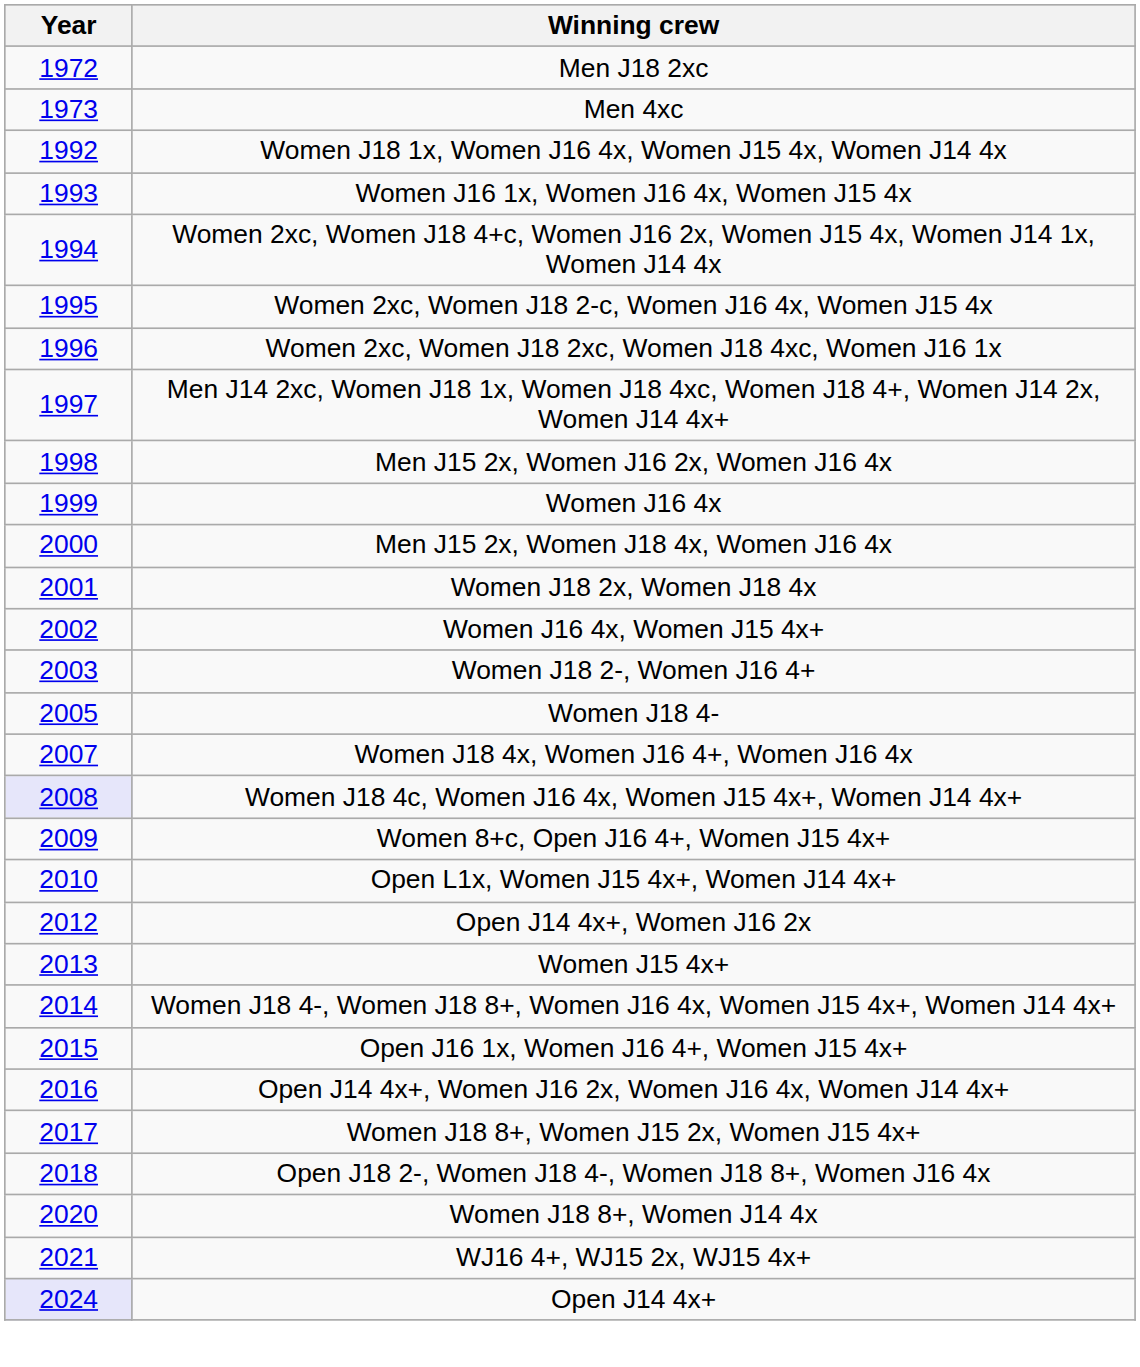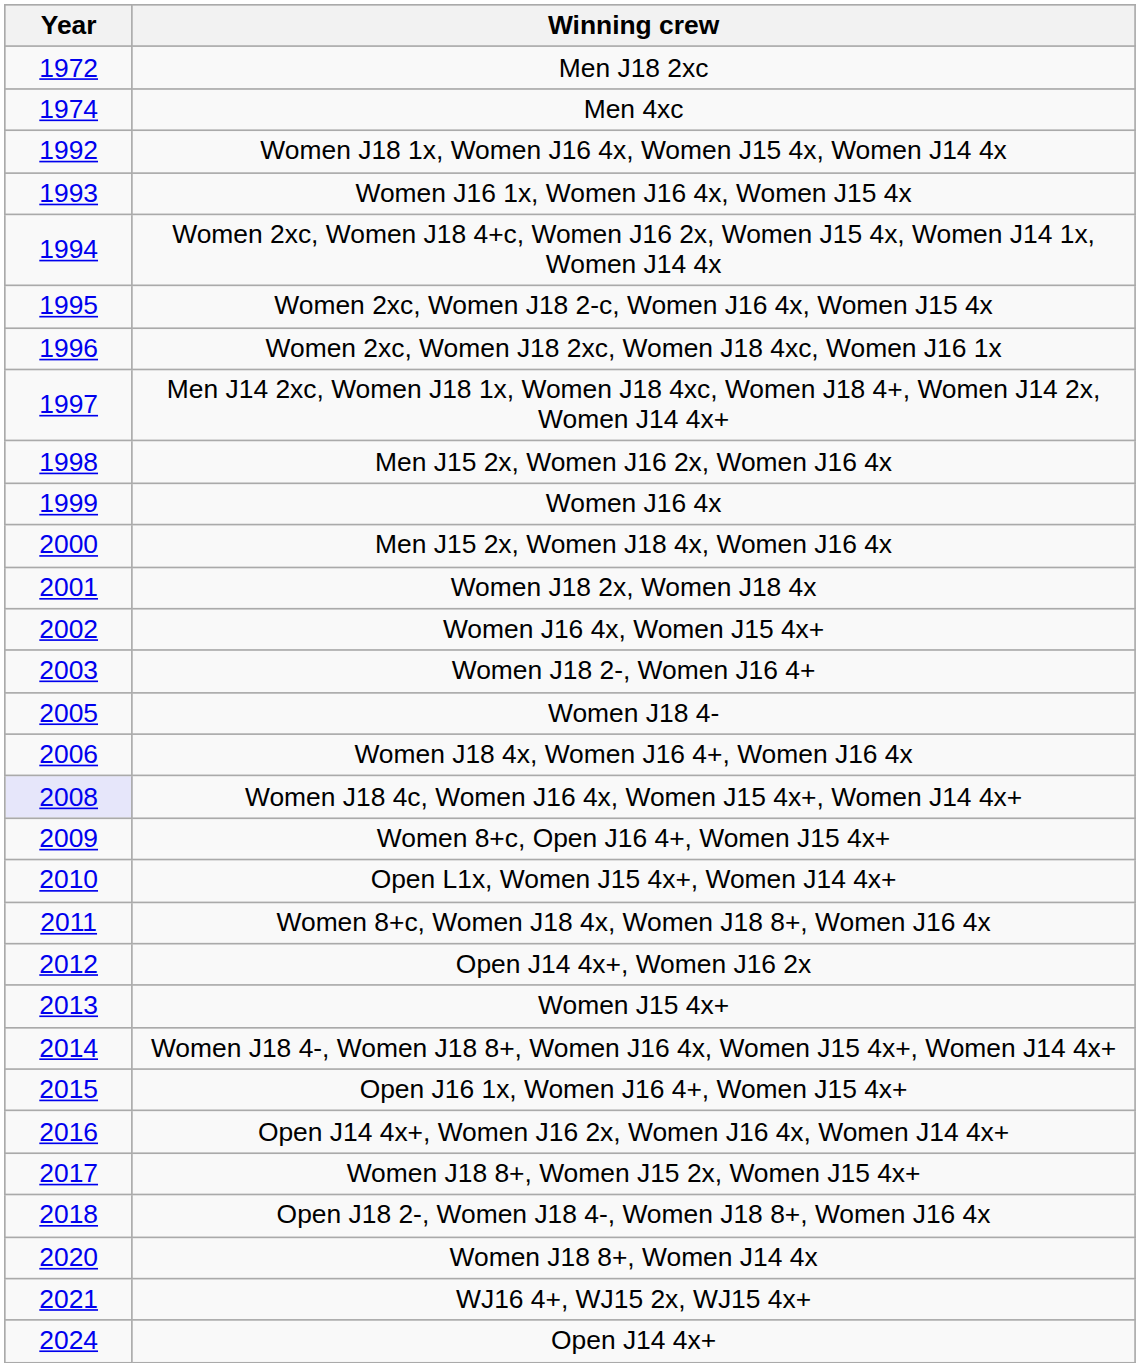 <table class="wikitable" style="text-align:center">
 <tr>
 <th width=70>Year</th>
 <th width=600>Winning crew</th>
 </tr>
 <tr>
 <td><a href='#'>1972</a></td>
 <td>Men J18 2xc</td>
 </tr>
 <tr>
-<td><a href='#'>1973</a></td>
+<td><a href='#'>1974</a></td>
 <td>Men 4xc </td>
 </tr>
 <tr>
 <td><a href='#'>1992</a></td>
 <td>Women J18 1x, Women J16 4x, Women J15 4x, Women J14 4x</td>
 </tr>
 <tr>
 <td><a href='#'>1993</a></td>
 <td>Women J16 1x, Women J16 4x, Women J15 4x</td>
 </tr>
 <tr>
 <td><a href='#'>1994</a></td>
 <td>Women 2xc, Women J18 4+c, Women J16 2x, Women J15 4x, Women J14 1x, Women J14 4x</td>
 </tr>
 <tr>
 <td><a href='#'>1995</a></td>
 <td>Women 2xc, Women J18 2-c, Women J16 4x, Women J15 4x</td>
 </tr>
 <tr>
 <td><a href='#'>1996</a></td>
 <td>Women 2xc, Women J18 2xc, Women J18 4xc, Women J16 1x</td>
 </tr>
 <tr>
 <td><a href='#'>1997</a></td>
 <td>Men J14 2xc, Women J18 1x, Women J18 4xc, Women J18 4+, Women J14 2x, Women J14 4x+</td>
 </tr>
 <tr>
 <td><a href='#'>1998</a></td>
 <td>Men J15 2x, Women J16 2x, Women J16 4x</td>
 </tr>
 <tr>
 <td><a href='#'>1999</a></td>
 <td>Women J16 4x</td>
 </tr>
 <tr>
 <td><a href='#'>2000</a></td>
 <td>Men J15 2x, Women J18 4x, Women J16 4x</td>
 </tr>
 <tr>
 <td><a href='#'>2001</a></td>
 <td>Women J18 2x, Women J18 4x</td>
 </tr>
 <tr>
 <td><a href='#'>2002</a></td>
 <td>Women J16 4x, Women J15 4x+</td>
 </tr>
 <tr>
 <td><a href='#'>2003</a></td>
 <td>Women J18 2-, Women J16 4+</td>
 </tr>
 <tr>
 <td><a href='#'>2005</a></td>
 <td>Women J18 4-</td>
 </tr>
 <tr>
-<td><a href='#'>2007</a></td>
+<td><a href='#'>2006</a></td>
 <td>Women J18 4x, Women J16 4+, Women J16 4x</td>
 </tr>
 <tr>
 <td style="background: lavender;"><a href='#'>2008</a></td>
 <td>Women J18 4c, Women J16 4x, Women J15 4x+, Women J14 4x+</td>
 </tr>
 <tr>
 <td><a href='#'>2009</a></td>
 <td>Women 8+c, Open J16 4+, Women J15 4x+</td>
 </tr>
 <tr>
 <td><a href='#'>2010</a></td>
 <td>Open L1x, Women J15 4x+, Women J14 4x+</td>
+</tr>
+<tr>
+<td><a href='#'>2011</a></td>
+<td>Women 8+c, Women J18 4x, Women J18 8+, Women J16 4x</td>
 </tr>
 <tr>
 <td><a href='#'>2012</a></td>
 <td>Open J14 4x+, Women J16 2x  </td>
 </tr>
 <tr>
 <td><a href='#'>2013</a></td>
 <td>Women J15 4x+ </td>
 </tr>
 <tr>
 <td><a href='#'>2014</a></td>
 <td>Women J18 4-, Women J18 8+, Women J16 4x, Women J15 4x+, Women J14 4x+ </td>
 </tr>
 <tr>
 <td><a href='#'>2015</a></td>
 <td>Open J16 1x, Women J16 4+, Women J15 4x+ </td>
 </tr>
 <tr>
 <td><a href='#'>2016</a></td>
 <td>Open J14 4x+, Women J16 2x, Women J16 4x, Women J14 4x+</td>
 </tr>
 <tr>
 <td><a href='#'>2017</a></td>
 <td>Women J18 8+, Women J15 2x, Women J15 4x+ </td>
 </tr>
 <tr>
 <td><a href='#'>2018</a></td>
 <td>Open J18 2-, Women J18 4-, Women J18 8+, Women J16 4x </td>
 </tr>
 <tr>
 <td><a href='#'>2020</a></td>
 <td>Women J18 8+, Women J14 4x </td>
 </tr>
 <tr>
 <td><a href='#'>2021</a></td>
 <td>WJ16 4+, WJ15 2x, WJ15 4x+ </td>
 </tr>
 <tr>
-<td style="background: lavender;"><a href='#'>2024</a></td>
+<td><a href='#'>2024</a></td>
 <td>Open J14 4x+</td>
 </tr>
 </table>
